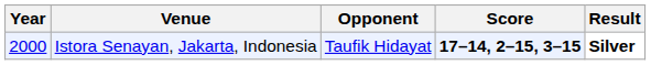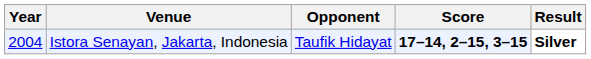 <table class="sortable wikitable" style="font-size: 90%;">
 <tr>
 <th>Year</th>
 <th>Venue</th>
 <th>Opponent</th>
 <th>Score</th>
 <th>Result</th>
 </tr>
 <tr style="background:#ECF2FF">
-<td align="center"><a href='#'>2000</a></td>
+<td align="center"><a href='#'>2004</a></td>
 <td align="left"><a href='#'>Istora Senayan</a>, <a href='#'>Jakarta</a>, Indonesia</td>
 <td align="left"> <a href='#'>Taufik Hidayat</a></td>
 <td align="left"><strong>17–14, 2–15, 3–15</strong></td>
 <td style="text-align:left; background:white"> <strong>Silver</strong></td>
 </tr>
 </table>
